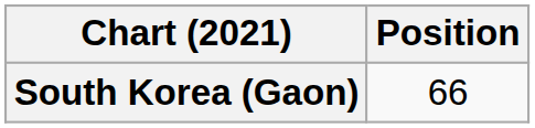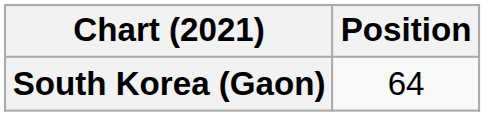 <table class="wikitable plainrowheaders" style="text-align:center">
 <tr>
 <th scope="col">Chart (2021)</th>
 <th scope="col">Position</th>
 </tr>
 <tr>
 <th scope="row">South Korea (Gaon)</th>
-<td>66</td>
+<td>64</td>
 </tr>
 </table>
